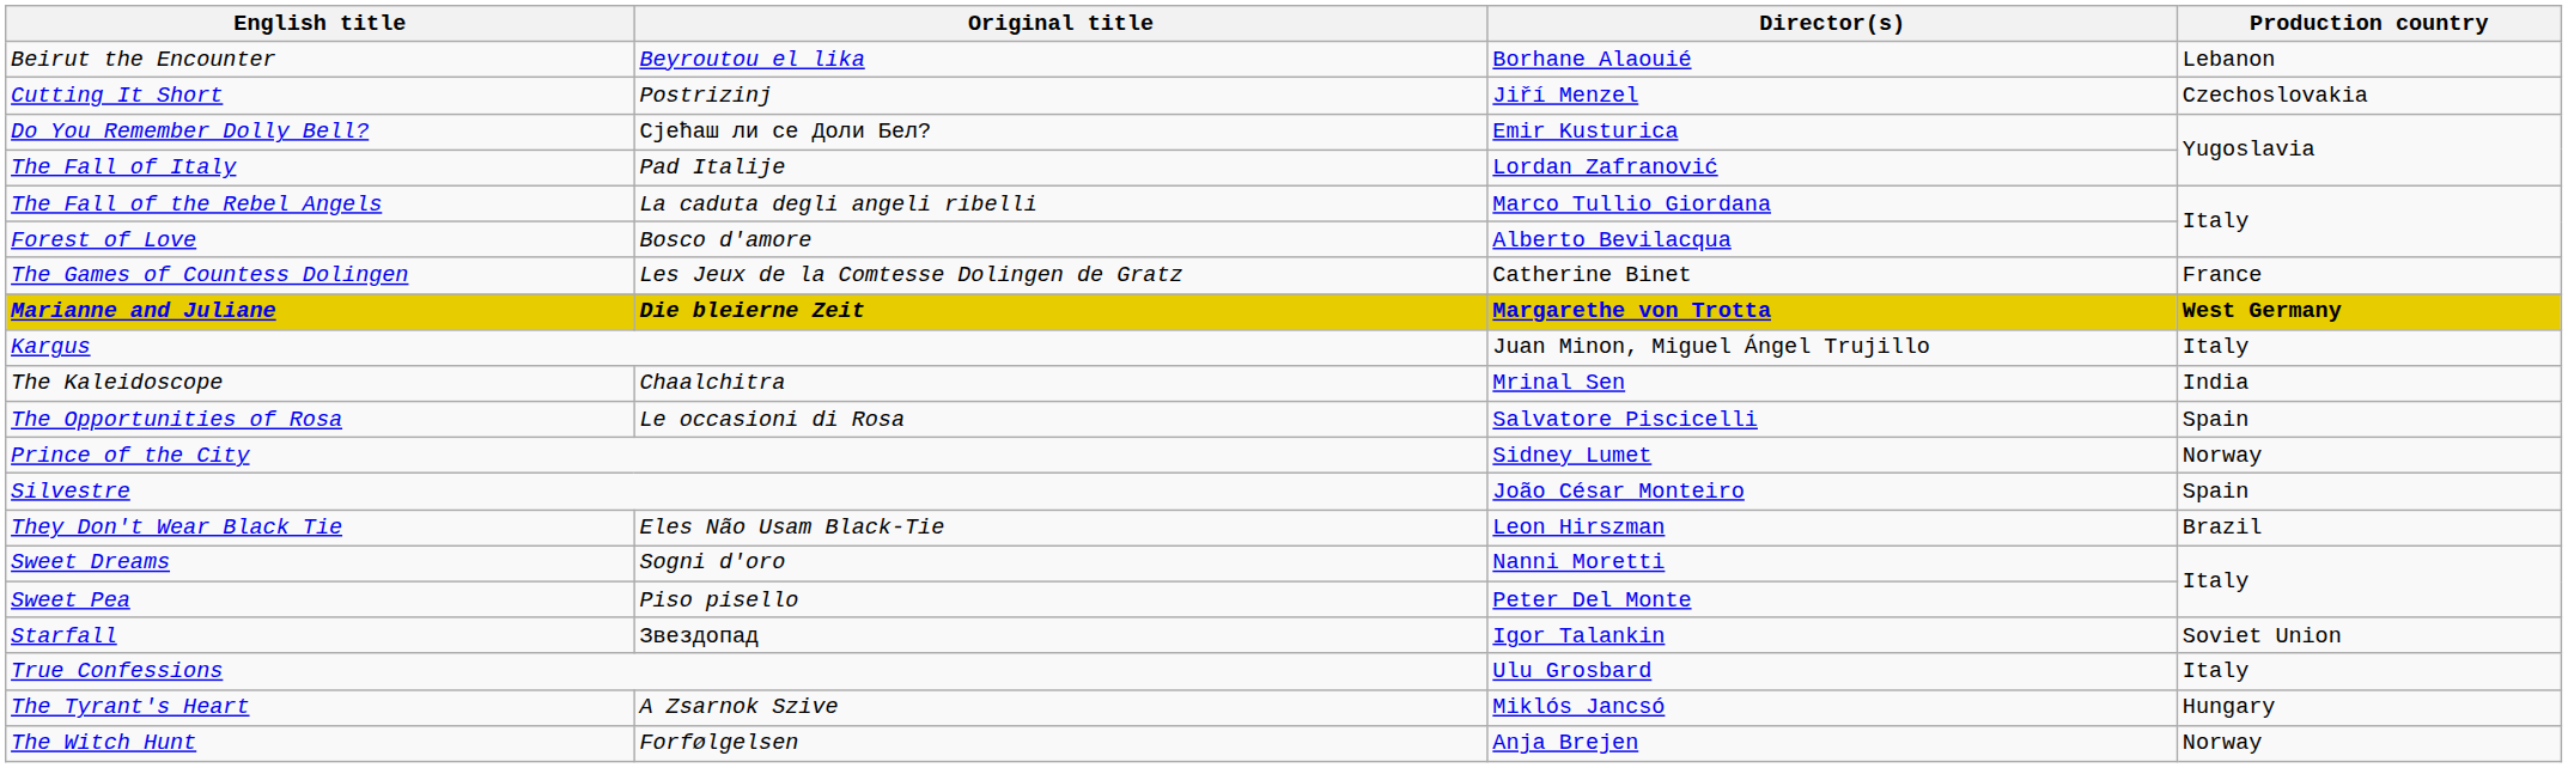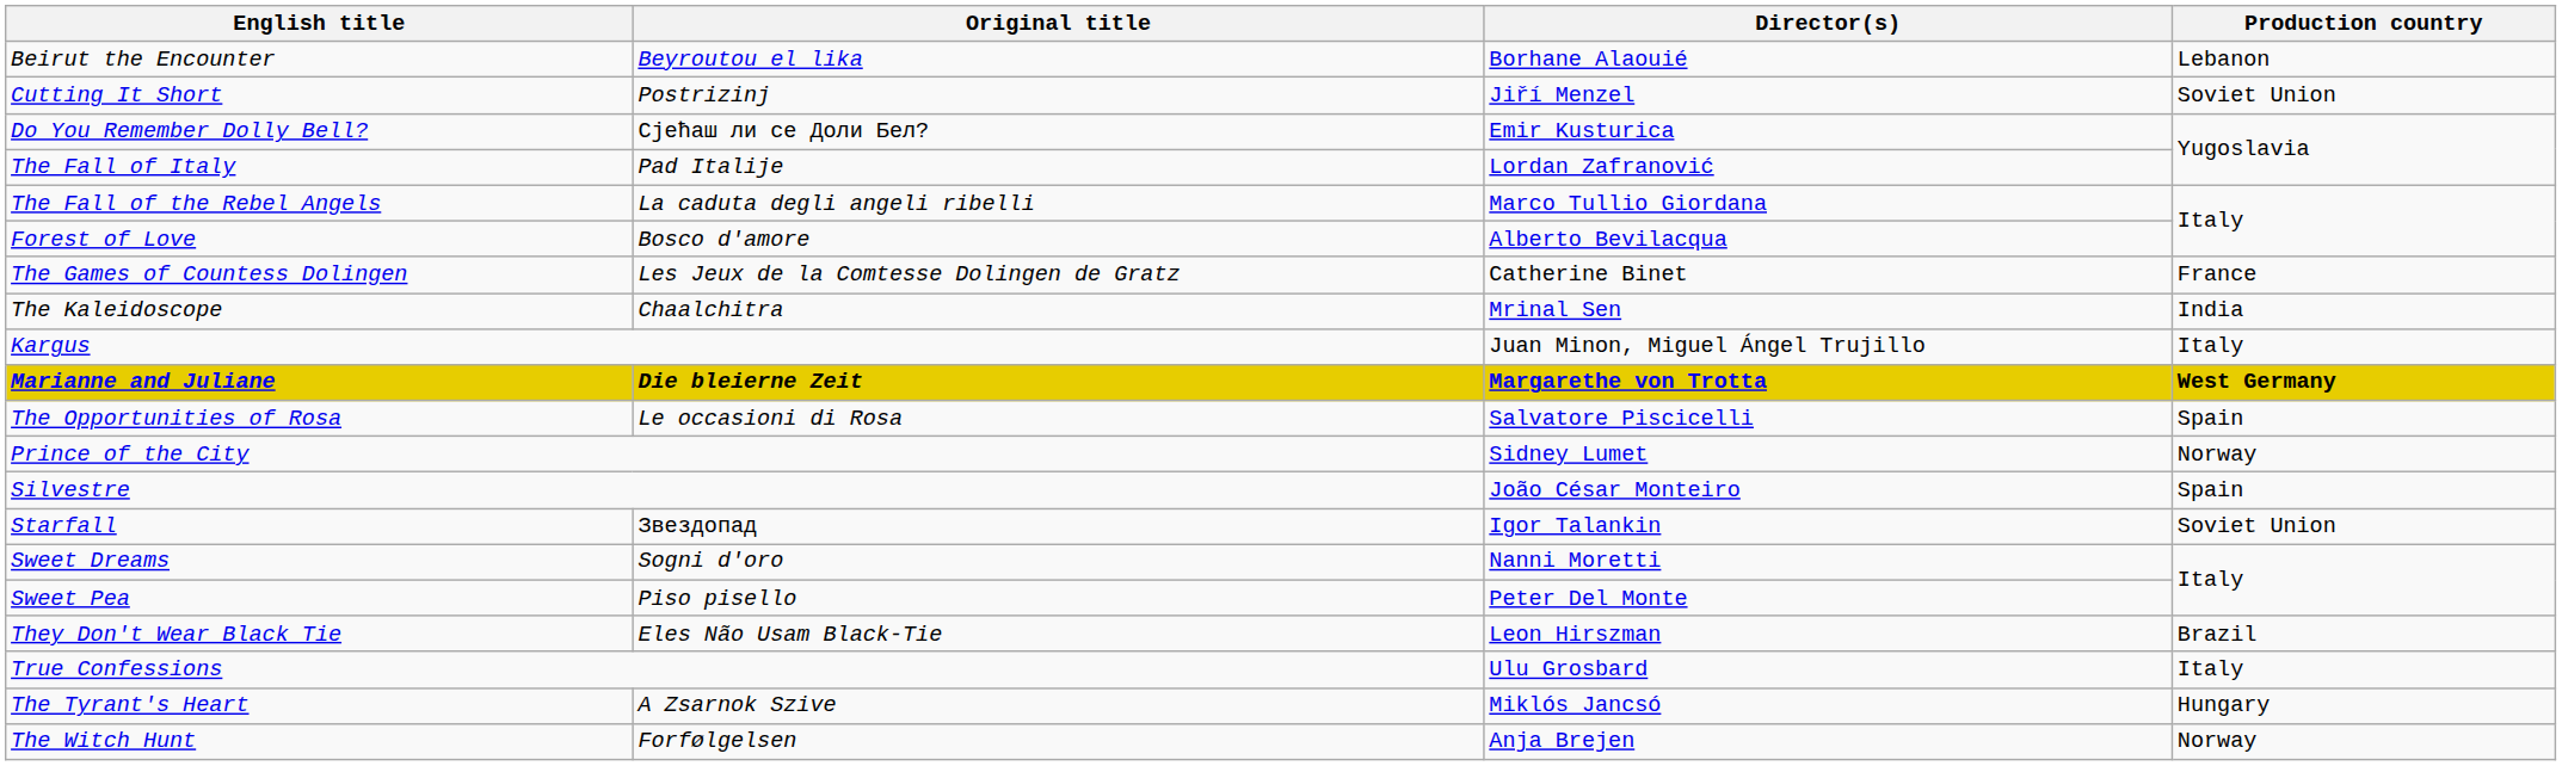 <table class="wikitable" width="95%">
 <tr>
 <th>English title</th>
 <th>Original title</th>
 <th>Director(s)</th>
 <th>Production country</th>
 </tr>
 <tr>
 <td><em>Beirut the Encounter</em></td>
 <td><em><a href='#'>Beyroutou el lika</a></em></td>
 <td data-sort-value="Alaouie"><a href='#'>Borhane Alaouié</a></td>
 <td>Lebanon</td>
 </tr>
 <tr>
 <td><em><a href='#'>Cutting It Short</a></em></td>
 <td><em>Postrizinj</em></td>
 <td data-sort-value="Menzel"><a href='#'>Jiří Menzel</a></td>
-<td>Czechoslovakia</td>
+<td>Soviet Union</td>
 </tr>
 <tr>
 <td><em><a href='#'>Do You Remember Dolly Bell?</a></em></td>
 <td>Сјећаш ли се Доли Бел?</td>
 <td data-sort-value="Kusturica"><a href='#'>Emir Kusturica</a></td>
 <td rowspan="2">Yugoslavia</td>
 </tr>
 <tr>
 <td data-sort-value="Fall of Italy"><em><a href='#'>The Fall of Italy</a></em></td>
 <td><em>Pad Italije</em></td>
 <td data-sort-value="Zafranovic"><a href='#'>Lordan Zafranović</a></td>
 </tr>
 <tr>
 <td data-sort-value="Fall of the"><em><a href='#'>The Fall of the Rebel Angels</a></em></td>
 <td data-sort-value="Caduta"><em>La caduta degli angeli ribelli</em></td>
 <td data-sort-value="Giordana"><a href='#'>Marco Tullio Giordana</a></td>
 <td rowspan="2">Italy</td>
 </tr>
 <tr>
 <td><em><a href='#'>Forest of Love</a></em></td>
 <td><em>Bosco d'amore</em></td>
 <td data-sort-value="Bevilacqua"><a href='#'>Alberto Bevilacqua</a></td>
 </tr>
 <tr>
 <td data-sort-value="Games"><em><a href='#'>The Games of Countess Dolingen</a></em></td>
 <td data-sort-value="Jeux"><em>Les Jeux de la Comtesse Dolingen de Gratz</em></td>
 <td data-sort-value="Binet">Catherine Binet</td>
 <td>France</td>
 </tr>
-<tr style="background:#E7CD00;">
-<td><strong><em><a href='#'>Marianne and Juliane</a></em></strong></td>
-<td data-sort-value="Bleierne"><strong><em>Die bleierne Zeit</em></strong></td>
-<td data-sort-value="von Trotta"><strong><a href='#'>Margarethe von Trotta</a></strong></td>
-<td><strong>West Germany</strong></td>
+<tr>
+<td data-sort-value="Kaleidoscope"><em>The Kaleidoscope</em></td>
+<td><em> Chaalchitra</em></td>
+<td data-sort-value="Sen"><a href='#'>Mrinal Sen</a></td>
+<td>India</td>
 </tr>
 <tr>
 <td colspan="2"><em><a href='#'>Kargus</a></em></td>
 <td data-sort-value="Minon">Juan Minon, Miguel Ángel Trujillo</td>
 <td>Italy</td>
 </tr>
-<tr>
-<td data-sort-value="Kaleidoscope"><em>The Kaleidoscope</em></td>
-<td><em> Chaalchitra</em></td>
-<td data-sort-value="Sen"><a href='#'>Mrinal Sen</a></td>
-<td>India</td>
+<tr style="background:#E7CD00;">
+<td><strong><em><a href='#'>Marianne and Juliane</a></em></strong></td>
+<td data-sort-value="Bleierne"><strong><em>Die bleierne Zeit</em></strong></td>
+<td data-sort-value="von Trotta"><strong><a href='#'>Margarethe von Trotta</a></strong></td>
+<td><strong>West Germany</strong></td>
 </tr>
 <tr>
 <td data-sort-value="Opportunities"><em><a href='#'>The Opportunities of Rosa</a></em></td>
 <td data-sort-value="Occasioni"><em>Le occasioni di Rosa</em></td>
 <td data-sort-value="Piscicelli"><a href='#'>Salvatore Piscicelli</a></td>
 <td>Spain</td>
 </tr>
 <tr>
 <td colspan="2"><em><a href='#'>Prince of the City</a></em></td>
 <td data-sort-value="Lumet"><a href='#'>Sidney Lumet</a></td>
 <td>Norway</td>
 </tr>
 <tr>
 <td colspan="2"><em><a href='#'>Silvestre</a></em></td>
 <td data-sort-value="Monteiro"><a href='#'>João César Monteiro</a></td>
 <td>Spain</td>
 </tr>
 <tr>
-<td><em><a href='#'>They Don't Wear Black Tie</a></em></td>
-<td><em>Eles Não Usam Black-Tie</em></td>
-<td data-sort-value="Hirszman"><a href='#'>Leon Hirszman</a></td>
-<td>Brazil</td>
+<td data-sort-value="Zvezdopad"><a href='#'><em>Starfall</em></a></td>
+<td>Звездопад</td>
+<td data-sort-value="Talankin"><a href='#'>Igor Talankin</a></td>
+<td>Soviet Union</td>
 </tr>
 <tr>
 <td><em><a href='#'>Sweet Dreams</a></em></td>
 <td><em>Sogni d'oro</em></td>
 <td data-sort-value="Moretti"><a href='#'>Nanni Moretti</a></td>
 <td rowspan="2">Italy</td>
 </tr>
 <tr>
 <td><em><a href='#'>Sweet Pea</a></em></td>
 <td><em>Piso pisello</em></td>
 <td data-sort-value="Del Monte"><a href='#'>Peter Del Monte</a></td>
 </tr>
 <tr>
-<td data-sort-value="Zvezdopad"><a href='#'><em>Starfall</em></a></td>
-<td>Звездопад</td>
-<td data-sort-value="Talankin"><a href='#'>Igor Talankin</a></td>
-<td>Soviet Union</td>
+<td><em><a href='#'>They Don't Wear Black Tie</a></em></td>
+<td><em>Eles Não Usam Black-Tie</em></td>
+<td data-sort-value="Hirszman"><a href='#'>Leon Hirszman</a></td>
+<td>Brazil</td>
 </tr>
 <tr>
 <td colspan="2"><em><a href='#'>True Confessions</a></em></td>
 <td data-sort-value="Grosbard"><a href='#'>Ulu Grosbard</a></td>
 <td>Italy</td>
 </tr>
 <tr>
 <td data-sort-value="Tyrant"><em><a href='#'>The Tyrant's Heart</a></em></td>
 <td data-sort-value="Zsarnok"><em>A Zsarnok Szive</em></td>
 <td data-sort-value="Jancso"><a href='#'>Miklós Jancsó</a></td>
 <td>Hungary</td>
 </tr>
 <tr>
 <td data-sort-value="Witch"><em><a href='#'>The Witch Hunt</a></em></td>
 <td><em>Forfølgelsen</em></td>
 <td data-sort-value="Brejen"><a href='#'>Anja Brejen</a></td>
 <td>Norway</td>
 </tr>
 </table>
